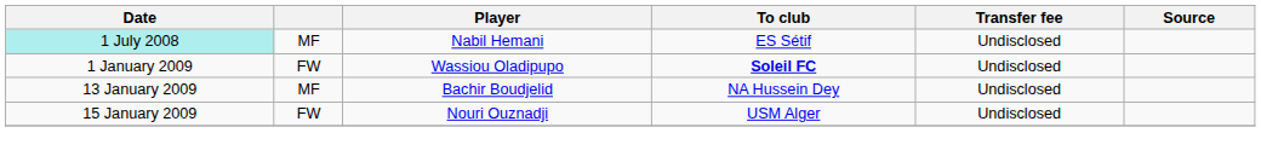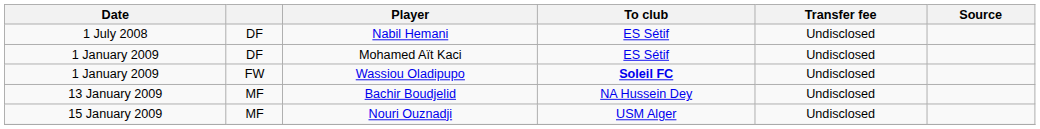 <table class="wikitable sortable" style="width:70%; text-align:center; font-size:85%; text-align:centre;">
 <tr>
 <th>Date</th>
 <th></th>
 <th>Player</th>
 <th>To club</th>
 <th>Transfer fee</th>
 <th>Source</th>
 </tr>
 <tr>
-<td style="background: paleturquoise;">1 July 2008</td>
-<td>MF</td>
+<td>1 July 2008</td>
+<td>DF</td>
 <td> <a href='#'>Nabil Hemani</a></td>
+<td><a href='#'>ES Sétif</a></td>
+<td>Undisclosed</td>
+<td></td>
+</tr>
+<tr>
+<td>1 January 2009</td>
+<td>DF</td>
+<td> Mohamed Aït Kaci</td>
 <td><a href='#'>ES Sétif</a></td>
 <td>Undisclosed</td>
 <td></td>
 </tr>
 <tr>
 <td>1 January 2009</td>
 <td>FW</td>
 <td> <a href='#'>Wassiou Oladipupo</a></td>
 <td><strong> <a href='#'>Soleil FC</a></strong></td>
 <td>Undisclosed</td>
 <td></td>
 </tr>
 <tr>
 <td>13 January 2009</td>
 <td>MF</td>
 <td> <a href='#'>Bachir Boudjelid</a></td>
 <td><a href='#'>NA Hussein Dey</a></td>
 <td>Undisclosed</td>
 <td></td>
 </tr>
 <tr>
 <td>15 January 2009</td>
-<td>FW</td>
+<td>MF</td>
 <td> <a href='#'>Nouri Ouznadji</a></td>
 <td><a href='#'>USM Alger</a></td>
 <td>Undisclosed</td>
 <td></td>
 </tr>
 <tr>
 </tr>
 </table>
